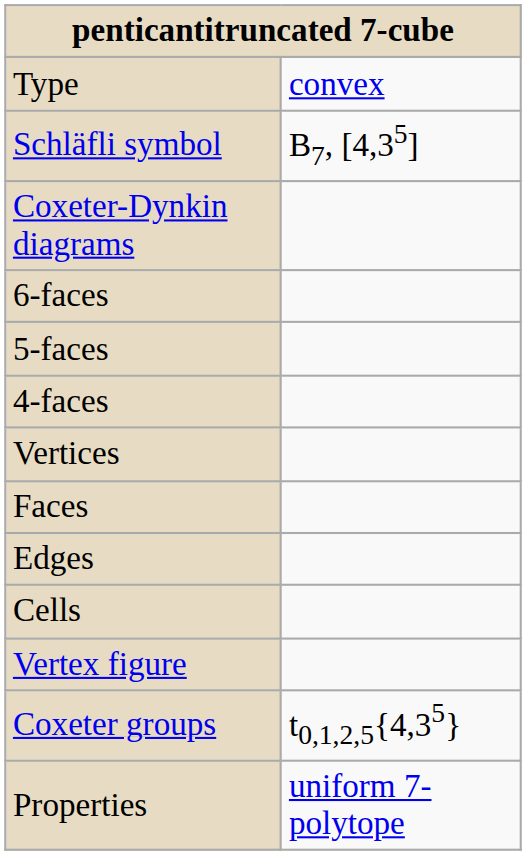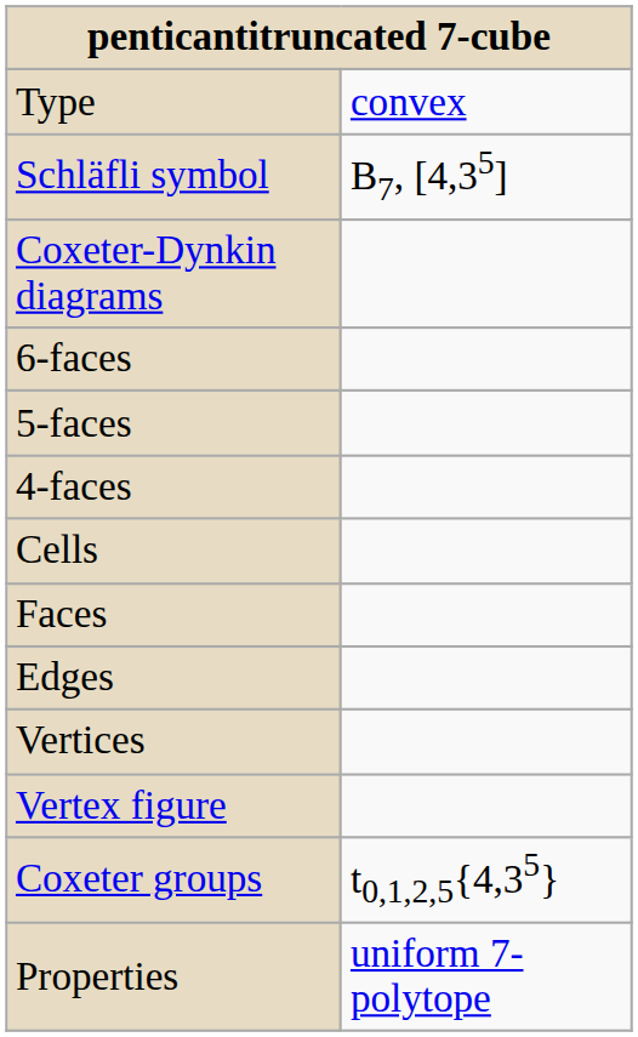 <table class="wikitable" style="margin-left:10px; float:right; width:250px;">
 <tr>
 <th style="background:#e7dcc3;" colspan="2">penticantitruncated 7-cube</th>
 </tr>
 <tr>
 <td style="background:#e7dcc3;">Type</td>
 <td><a href='#'>convex</a></td>
 </tr>
 <tr>
 <td style="background:#e7dcc3;"><a href='#'>Schläfli symbol</a></td>
 <td>B<sub>7</sub>, [4,3<sup>5</sup>]</td>
 </tr>
 <tr>
 <td style="background:#e7dcc3;"><a href='#'>Coxeter-Dynkin diagrams</a></td>
 <td></td>
 </tr>
 <tr>
 <td style="background:#e7dcc3;">6-faces</td>
 <td></td>
 </tr>
 <tr>
 <td style="background:#e7dcc3;">5-faces</td>
 <td></td>
 </tr>
 <tr>
 <td style="background:#e7dcc3;">4-faces</td>
 <td></td>
 </tr>
 <tr>
-<td style="background:#e7dcc3;">Vertices</td>
+<td style="background:#e7dcc3;">Cells</td>
 <td></td>
 </tr>
 <tr>
 <td style="background:#e7dcc3;">Faces</td>
 <td></td>
 </tr>
 <tr>
 <td style="background:#e7dcc3;">Edges</td>
 <td></td>
 </tr>
 <tr>
-<td style="background:#e7dcc3;">Cells</td>
+<td style="background:#e7dcc3;">Vertices</td>
 <td></td>
 </tr>
 <tr>
 <td style="background:#e7dcc3;"><a href='#'>Vertex figure</a></td>
 <td></td>
 </tr>
 <tr>
 <td style="background:#e7dcc3;"><a href='#'>Coxeter groups</a></td>
 <td>t<sub>0,1,2,5</sub>{4,3<sup>5</sup>}</td>
 </tr>
 <tr>
 <td style="background:#e7dcc3;">Properties</td>
 <td><a href='#'>uniform 7-polytope</a></td>
 </tr>
 </table>
